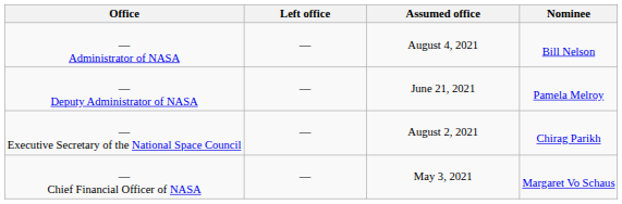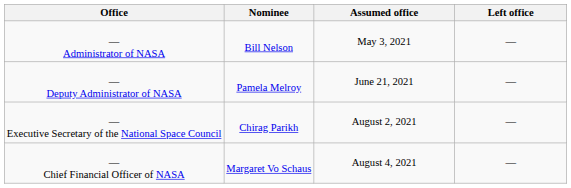 <table class="wikitable sortable" style="text-align:center">
 <tr>
 <th>Office</th>
+<th>Nominee</th>
+<th style="width:25%;" data-sort-type="date">Assumed office</th>
 <th style="width:20%;" data-sort-type="date">Left office</th>
-<th style="width:25%;" data-sort-type="date">Assumed office</th>
-<th>Nominee</th>
 </tr>
 <tr>
 <td><br>—<br><a href='#'>Administrator of NASA</a></td>
+<td><br><a href='#'>Bill Nelson</a></td>
+<td>May 3, 2021<br></td>
 <td>—</td>
-<td>August 4, 2021<br></td>
-<td><br><a href='#'>Bill Nelson</a></td>
 </tr>
 <tr>
 <td><br>—<br><a href='#'>Deputy Administrator of NASA</a></td>
+<td><br><a href='#'>Pamela Melroy</a></td>
+<td>June 21, 2021<br></td>
 <td>—</td>
-<td>June 21, 2021<br></td>
-<td><br><a href='#'>Pamela Melroy</a></td>
 </tr>
 <tr>
 <td><br>—<br>Executive Secretary of the <a href='#'>National Space Council</a></td>
+<td><br><a href='#'>Chirag Parikh</a></td>
+<td>August 2, 2021</td>
 <td>—</td>
-<td>August 2, 2021</td>
-<td><br><a href='#'>Chirag Parikh</a></td>
 </tr>
 <tr>
 <td><br>—<br>Chief Financial Officer of <a href='#'>NASA</a></td>
+<td><br><a href='#'>Margaret Vo Schaus</a></td>
+<td>August 4, 2021<br></td>
 <td>—</td>
-<td>May 3, 2021<br></td>
-<td><br><a href='#'>Margaret Vo Schaus</a></td>
 </tr>
 </table>
